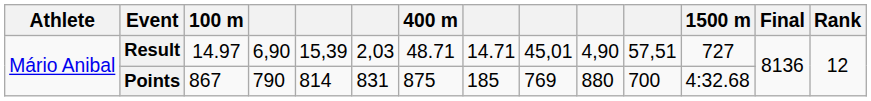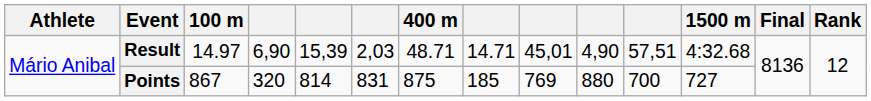 <table class="wikitable" style="font-size:90%">
 <tr>
 <th>Athlete</th>
 <th>Event</th>
 <th>100 m</th>
 <th></th>
 <th></th>
 <th></th>
 <th>400 m</th>
 <th></th>
 <th></th>
 <th></th>
 <th></th>
 <th>1500 m</th>
 <th>Final</th>
 <th>Rank</th>
 </tr>
 <tr align=center>
 <td align=left rowspan=2><a href='#'>Mário Anibal</a></td>
 <th style="font-size:95%">Result</th>
 <td>14.97</td>
 <td>6,90</td>
 <td>15,39</td>
 <td>2,03</td>
 <td>48.71</td>
 <td>14.71</td>
 <td>45,01</td>
 <td>4,90</td>
 <td>57,51</td>
-<td>727</td>
+<td>4:32.68</td>
 <td rowspan=2>8136</td>
 <td rowspan=2>12</td>
 </tr>
 <tr>
 <th style="font-size:95%">Points</th>
 <td>867</td>
-<td>790</td>
+<td>320</td>
 <td>814</td>
 <td>831</td>
 <td>875</td>
 <td>185</td>
 <td>769</td>
 <td>880</td>
 <td>700</td>
-<td>4:32.68</td>
+<td>727</td>
 </tr>
 </table>
